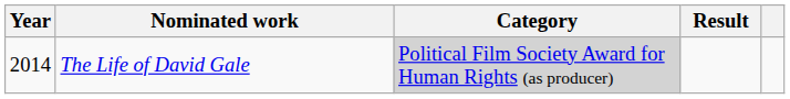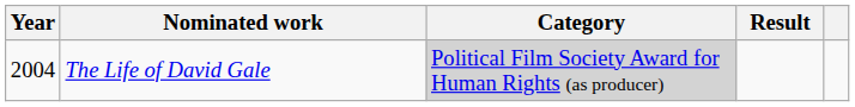 <table class="wikitable sortable">
 <tr>
 <th scope="col" style="width:1em;">Year</th>
 <th scope="col" style="width:39em;">Nominated work</th>
 <th scope="col" style="width:33em;">Category</th>
 <th scope="col" style="width:5em;">Result</th>
 <th scope="col" style="width:2em;" class="unsortable"></th>
 </tr>
 <tr>
-<td>2014</td>
+<td>2004</td>
 <td><em><a href='#'>The Life of David Gale</a></em></td>
 <td style="background: lightgrey;"><a href='#'>Political Film Society Award for Human Rights</a> <small>(as producer)</small></td>
 <td></td>
 <td style="text-align:center;"></td>
 </tr>
 </table>
